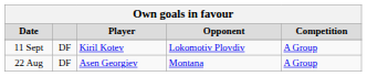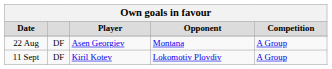 <table class="wikitable"  style="font-size:90%; width:85%;">
 <tr>
 <th colspan="5" style="font-size:120%">Own goals in favour</th>
 </tr>
 <tr>
 <th style="background:#dcdcdc;">Date</th>
 <th style="background:#dcdcdc;"></th>
 <th style="background:#dcdcdc;">Player</th>
 <th style="background:#dcdcdc;">Opponent</th>
 <th style="background:#dcdcdc;">Competition</th>
 </tr>
 <tr>
 </tr>
 <tr>
+<td style="text-align:center;">22 Aug</td>
+<td style="text-align:center;">DF</td>
+<td> <a href='#'>Asen Georgiev</a></td>
+<td><a href='#'>Montana</a></td>
+<td><a href='#'>A Group</a></td>
+</tr>
+<tr>
 <td style="text-align:center;">11 Sept</td>
 <td style="text-align:center;">DF</td>
 <td> <a href='#'>Kiril Kotev</a></td>
 <td><a href='#'>Lokomotiv Plovdiv</a></td>
 <td><a href='#'>A Group</a></td>
 </tr>
-<tr>
-<td style="text-align:center;">22 Aug</td>
-<td style="text-align:center;">DF</td>
-<td> <a href='#'>Asen Georgiev</a></td>
-<td><a href='#'>Montana</a></td>
-<td><a href='#'>A Group</a></td>
-</tr>
 </table>
